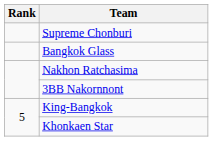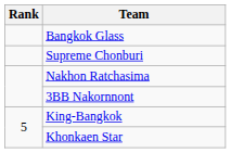 <table class="wikitable" style="text-align: center;">
 <tr>
 <th width=40>Rank</th>
 <th width=220>Team</th>
 </tr>
 <tr>
 <td></td>
-<td align=left><a href='#'>Supreme Chonburi</a></td>
+<td align=left><a href='#'>Bangkok Glass</a></td>
 </tr>
 <tr>
 <td></td>
-<td align=left><a href='#'>Bangkok Glass</a></td>
+<td align=left><a href='#'>Supreme Chonburi</a></td>
 </tr>
 <tr>
 <td rowspan=2></td>
 <td align=left><a href='#'>Nakhon Ratchasima</a></td>
 </tr>
 <tr>
 <td align=left><a href='#'>3BB Nakornnont</a></td>
 </tr>
 <tr>
 <td rowspan=2>5</td>
 <td align=left><a href='#'>King-Bangkok</a></td>
 </tr>
 <tr>
 <td align=left><a href='#'>Khonkaen Star</a></td>
 </tr>
 </table>
